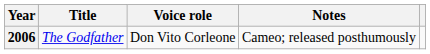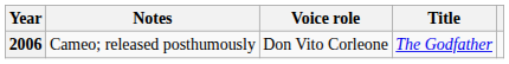 <table class="wikitable plainrowheaders" style="margin-right: 0;">
 <tr>
 <th scope="col">Year</th>
+<th scope="col">Notes</th>
+<th scope="col">Voice role</th>
 <th scope="col">Title</th>
-<th scope="col">Voice role</th>
-<th scope="col">Notes</th>
 <th scope="col"></th>
 </tr>
 <tr>
 <th scope="row">2006</th>
+<td>Cameo; released posthumously</td>
+<td>Don Vito Corleone</td>
 <td><em><a href='#'>The Godfather</a></em></td>
-<td>Don Vito Corleone</td>
-<td>Cameo; released posthumously</td>
 <td></td>
 </tr>
 </table>
